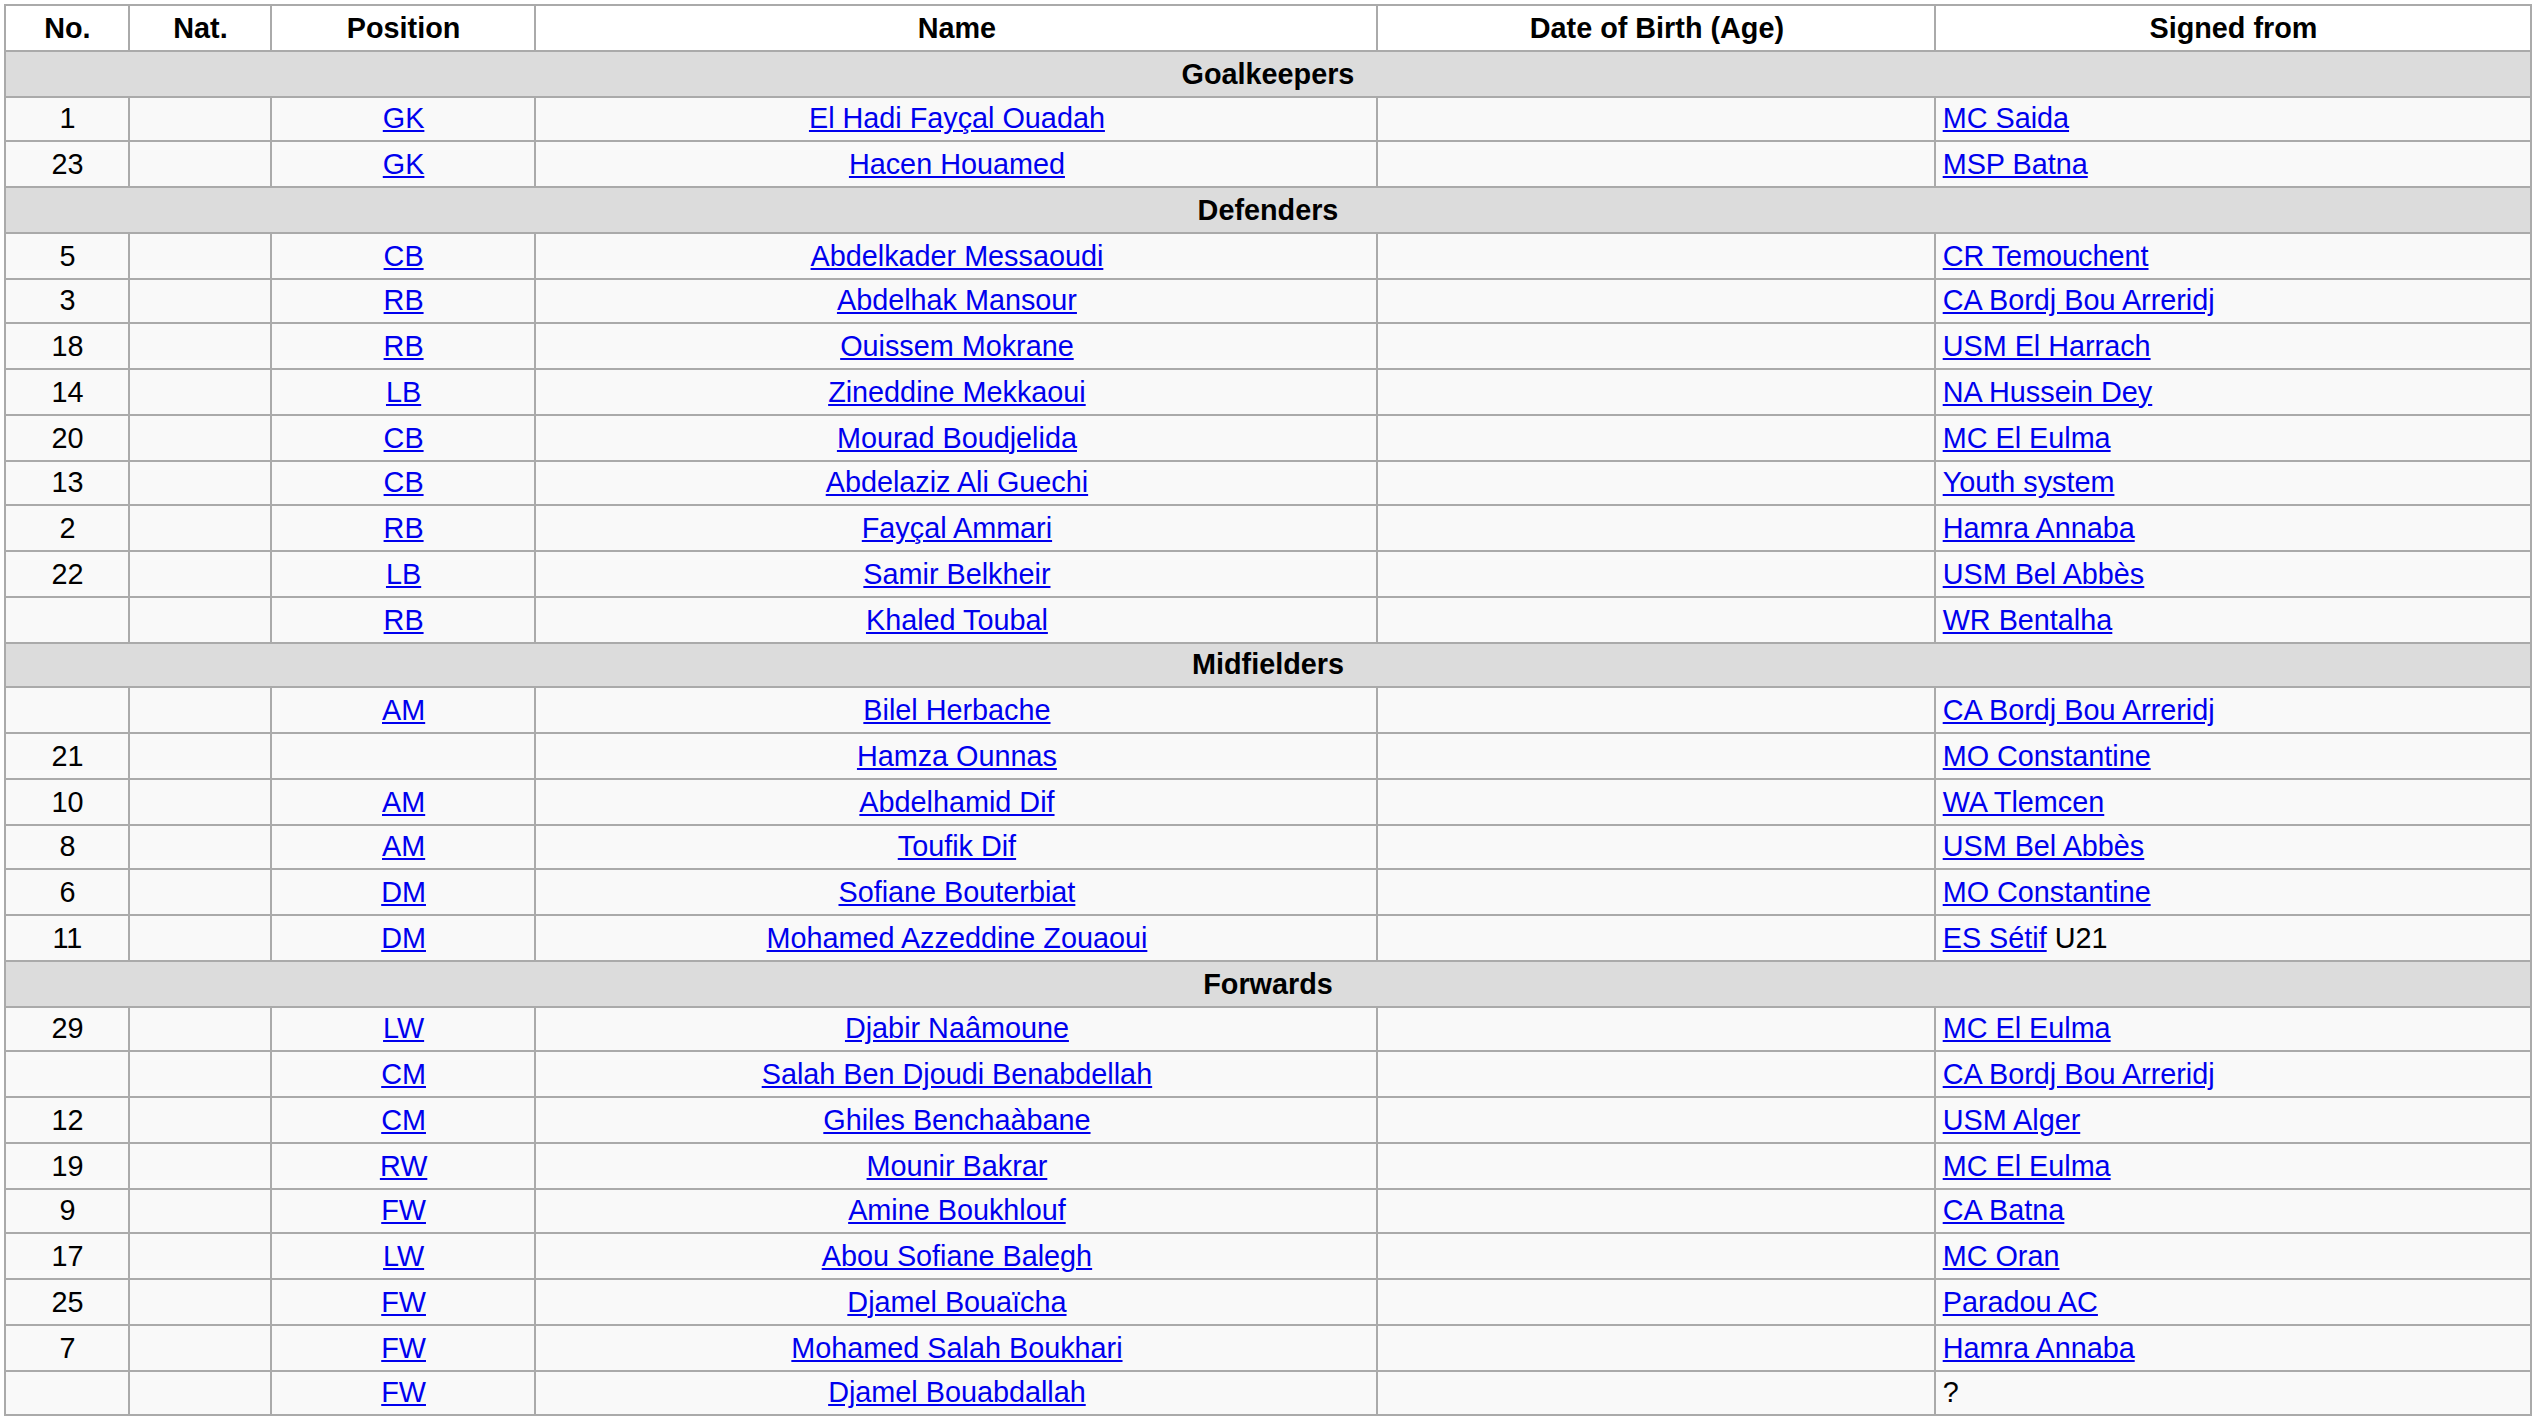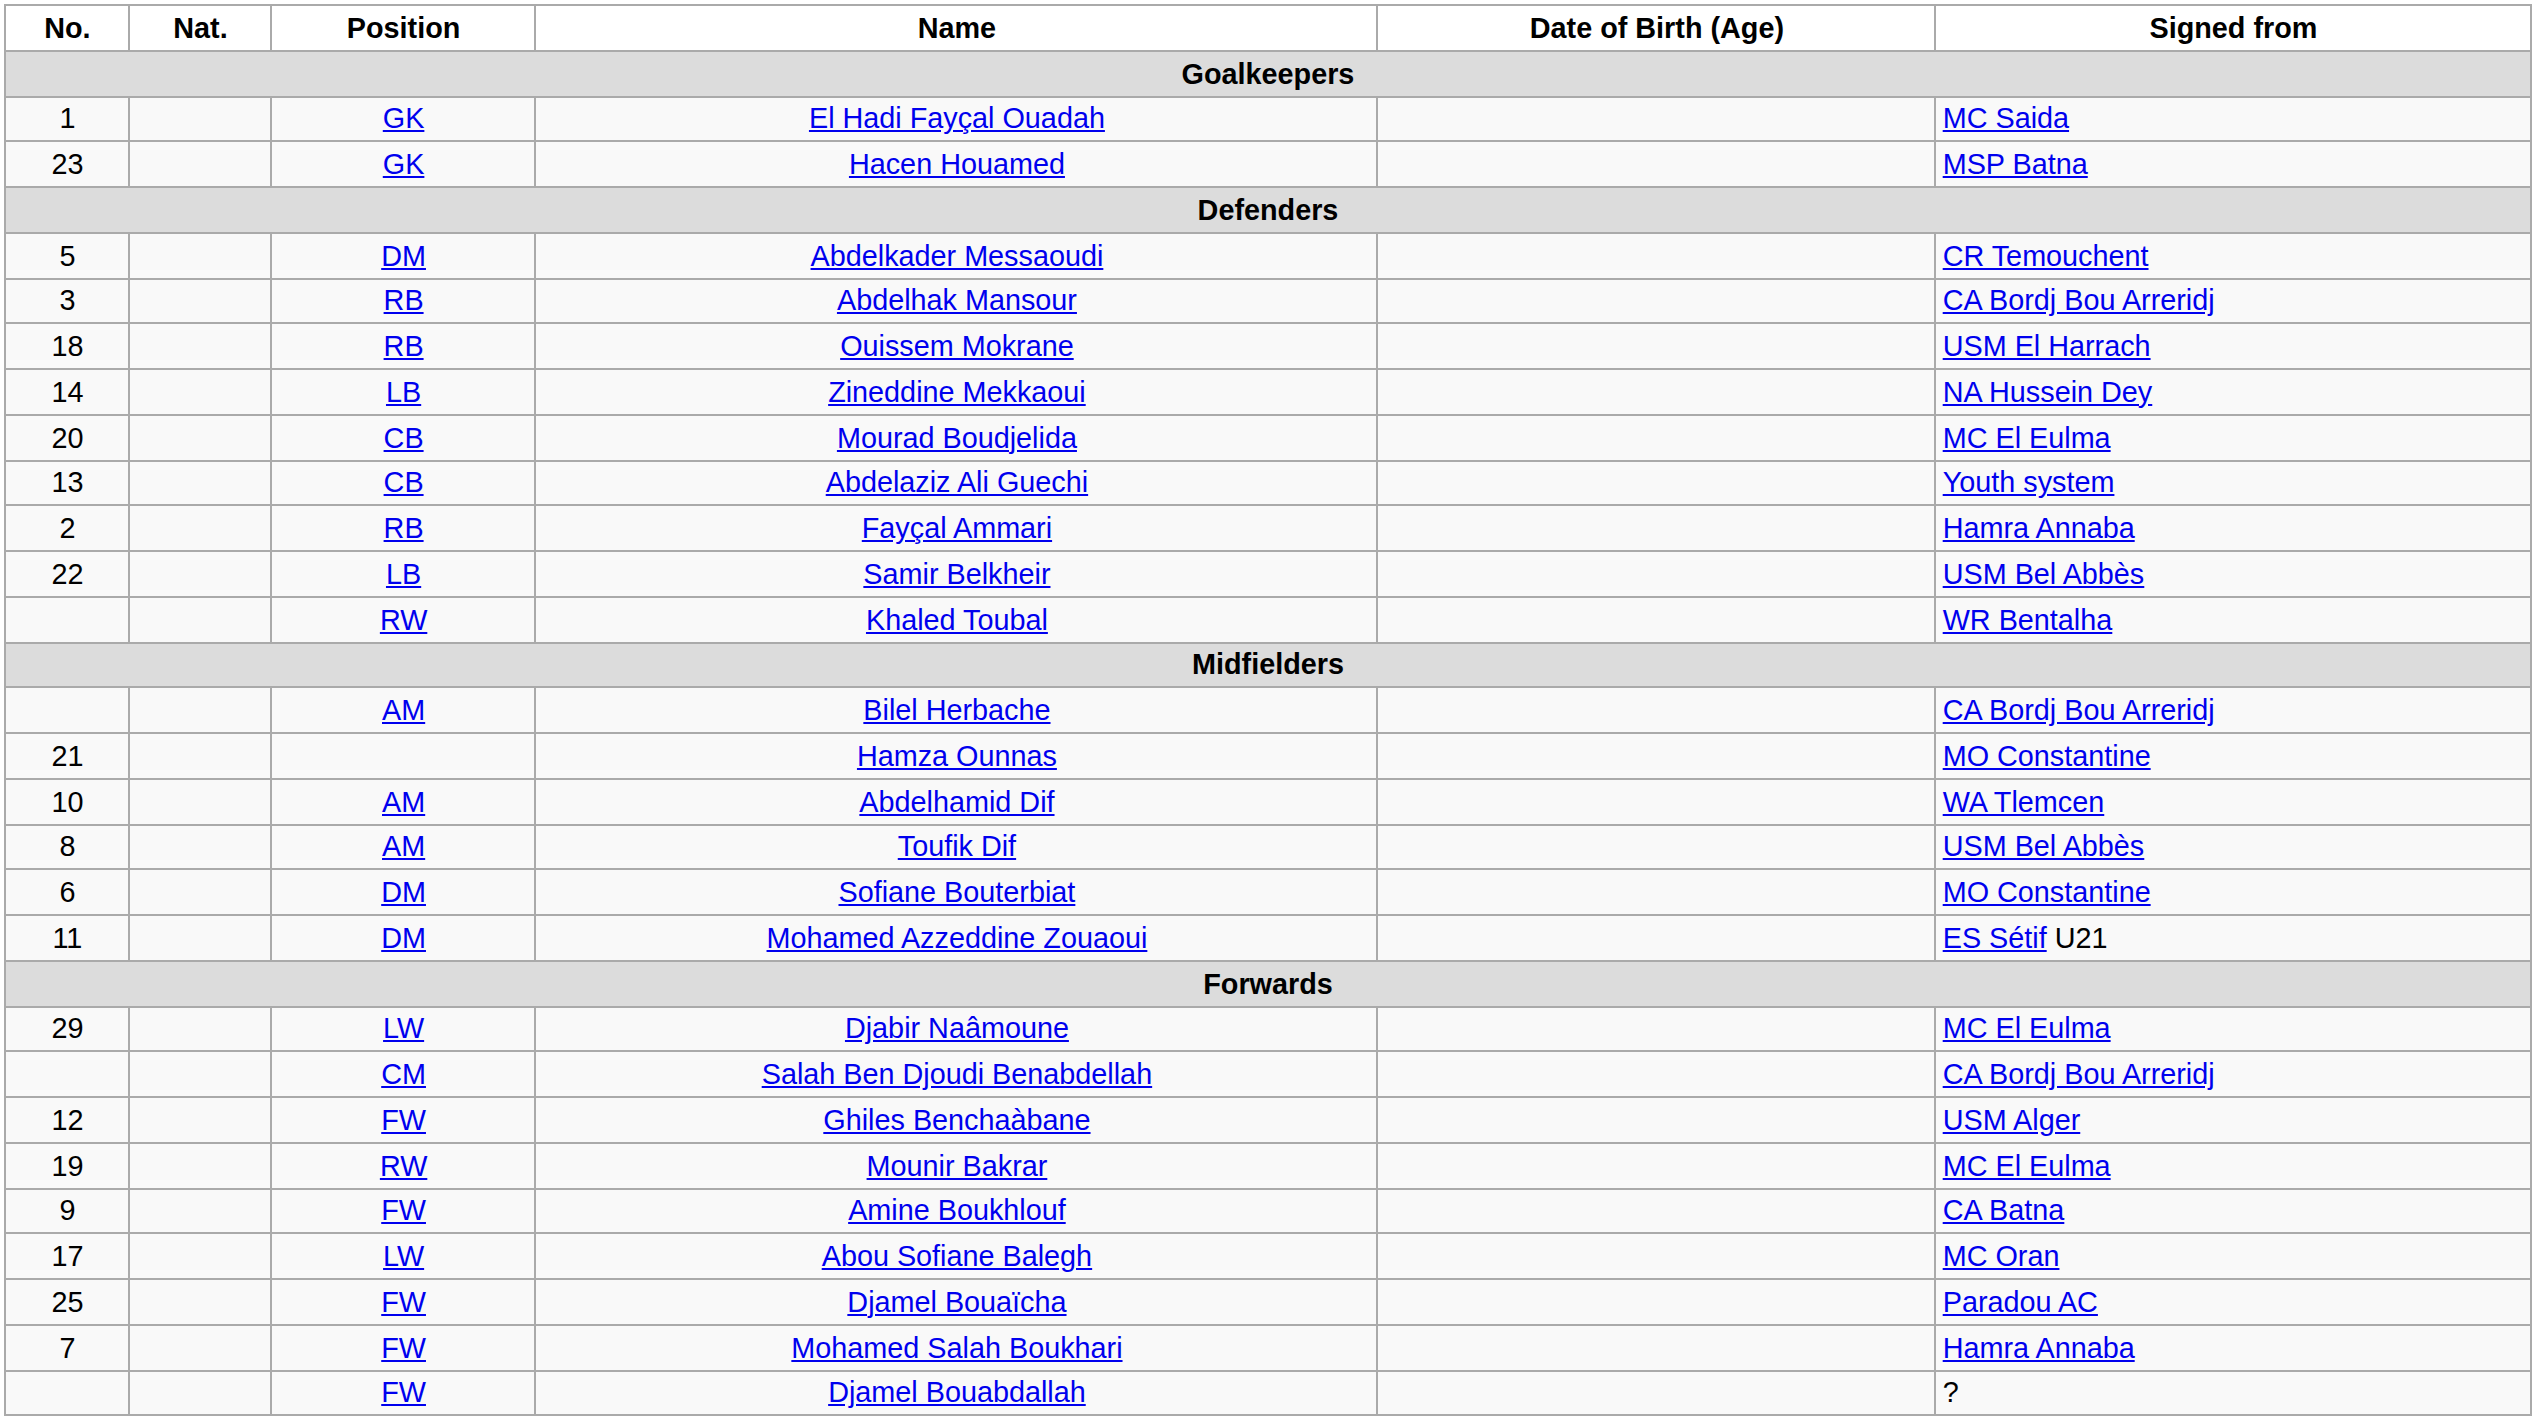 <table class="wikitable" style="text-align:center; font-size:90%; width:100%">
 <tr>
 <th style="background:white; color:black; text-align:center;">No.</th>
 <th style="background:white; color:black; text-align:center;">Nat.</th>
 <th style="background:white; color:black; text-align:center;">Position</th>
 <th style="background:white; color:black; text-align:center;">Name</th>
 <th style="background:white; color:black; text-align:center;">Date of Birth (Age)</th>
 <th style="background:white; color:black; text-align:center;">Signed from</th>
 </tr>
 <tr>
 <th colspan=10 style="background:#DCDCDC; text-align:center;">Goalkeepers</th>
 </tr>
 <tr>
 <td>1</td>
 <td></td>
 <td><a href='#'>GK</a></td>
 <td><a href='#'>El Hadi Fayçal Ouadah</a></td>
 <td></td>
 <td style="text-align:left"> <a href='#'>MC Saida</a></td>
 </tr>
 <tr>
 <td>23</td>
 <td></td>
 <td><a href='#'>GK</a></td>
 <td><a href='#'>Hacen Houamed</a></td>
 <td></td>
 <td style="text-align:left"> <a href='#'>MSP Batna</a></td>
 </tr>
 <tr>
 <th colspan=10 style="background:#DCDCDC; text-align:center;">Defenders</th>
 </tr>
 <tr>
 <td>5</td>
 <td></td>
-<td><a href='#'>CB</a></td>
+<td><a href='#'>DM</a></td>
 <td><a href='#'>Abdelkader Messaoudi</a></td>
 <td></td>
 <td style="text-align:left"> <a href='#'>CR Temouchent</a></td>
 </tr>
 <tr>
 <td>3</td>
 <td></td>
 <td><a href='#'>RB</a></td>
 <td><a href='#'>Abdelhak Mansour</a></td>
 <td></td>
 <td style="text-align:left"> <a href='#'>CA Bordj Bou Arreridj</a></td>
 </tr>
 <tr>
 <td>18</td>
 <td></td>
 <td><a href='#'>RB</a></td>
 <td><a href='#'>Ouissem Mokrane</a></td>
 <td></td>
 <td style="text-align:left"> <a href='#'>USM El Harrach</a></td>
 </tr>
 <tr>
 <td>14</td>
 <td></td>
 <td><a href='#'>LB</a></td>
 <td><a href='#'>Zineddine Mekkaoui</a></td>
 <td></td>
 <td style="text-align:left"> <a href='#'>NA Hussein Dey</a></td>
 </tr>
 <tr>
 <td>20</td>
 <td></td>
 <td><a href='#'>CB</a></td>
 <td><a href='#'>Mourad Boudjelida</a></td>
 <td></td>
 <td style="text-align:left"> <a href='#'>MC El Eulma</a></td>
 </tr>
 <tr>
 <td>13</td>
 <td></td>
 <td><a href='#'>CB</a></td>
 <td><a href='#'>Abdelaziz Ali Guechi</a></td>
 <td></td>
 <td style="text-align:left"> <a href='#'>Youth system</a></td>
 </tr>
 <tr>
 <td>2</td>
 <td></td>
 <td><a href='#'>RB</a></td>
 <td><a href='#'>Fayçal Ammari</a></td>
 <td></td>
 <td style="text-align:left"> <a href='#'>Hamra Annaba</a></td>
 </tr>
 <tr>
 <td>22</td>
 <td></td>
 <td><a href='#'>LB</a></td>
 <td><a href='#'>Samir Belkheir</a></td>
 <td></td>
 <td style="text-align:left"> <a href='#'>USM Bel Abbès</a></td>
 </tr>
 <tr>
 <td></td>
 <td></td>
-<td><a href='#'>RB</a></td>
+<td><a href='#'>RW</a></td>
 <td><a href='#'>Khaled Toubal</a></td>
 <td></td>
 <td style="text-align:left"> <a href='#'>WR Bentalha</a></td>
 </tr>
 <tr>
 <th colspan=10 style="background:#DCDCDC; text-align:center;">Midfielders</th>
 </tr>
 <tr>
 <td></td>
 <td></td>
 <td><a href='#'>AM</a></td>
 <td><a href='#'>Bilel Herbache</a></td>
 <td></td>
 <td style="text-align:left"> <a href='#'>CA Bordj Bou Arreridj</a></td>
 </tr>
 <tr>
 <td>21</td>
 <td></td>
 <td></td>
 <td><a href='#'>Hamza Ounnas</a></td>
 <td></td>
 <td style="text-align:left"> <a href='#'>MO Constantine</a></td>
 </tr>
 <tr>
 <td>10</td>
 <td></td>
 <td><a href='#'>AM</a></td>
 <td><a href='#'>Abdelhamid Dif</a></td>
 <td></td>
 <td style="text-align:left"> <a href='#'>WA Tlemcen</a></td>
 </tr>
 <tr>
 <td>8</td>
 <td></td>
 <td><a href='#'>AM</a></td>
 <td><a href='#'>Toufik Dif</a></td>
 <td></td>
 <td style="text-align:left"> <a href='#'>USM Bel Abbès</a></td>
 </tr>
 <tr>
 <td>6</td>
 <td></td>
 <td><a href='#'>DM</a></td>
 <td><a href='#'>Sofiane Bouterbiat</a></td>
 <td></td>
 <td style="text-align:left"> <a href='#'>MO Constantine</a></td>
 </tr>
 <tr>
 <td>11</td>
 <td></td>
 <td><a href='#'>DM</a></td>
 <td><a href='#'>Mohamed Azzeddine Zouaoui</a></td>
 <td></td>
 <td style="text-align:left"> <a href='#'>ES Sétif</a> U21</td>
 </tr>
 <tr>
 <th colspan=10 style="background:#DCDCDC; text-align:center;">Forwards</th>
 </tr>
 <tr>
 <td>29</td>
 <td></td>
 <td><a href='#'>LW</a></td>
 <td><a href='#'>Djabir Naâmoune</a></td>
 <td></td>
 <td style="text-align:left"> <a href='#'>MC El Eulma</a></td>
 </tr>
 <tr>
 <td></td>
 <td></td>
 <td><a href='#'>CM</a></td>
 <td><a href='#'>Salah Ben Djoudi Benabdellah</a></td>
 <td></td>
 <td style="text-align:left"> <a href='#'>CA Bordj Bou Arreridj</a></td>
 </tr>
 <tr>
 <td>12</td>
 <td></td>
-<td><a href='#'>CM</a></td>
+<td><a href='#'>FW</a></td>
 <td><a href='#'>Ghiles Benchaàbane</a></td>
 <td></td>
 <td style="text-align:left"> <a href='#'>USM Alger</a></td>
 </tr>
 <tr>
 <td>19</td>
 <td></td>
 <td><a href='#'>RW</a></td>
 <td><a href='#'>Mounir Bakrar</a></td>
 <td></td>
 <td style="text-align:left"> <a href='#'>MC El Eulma</a></td>
 </tr>
 <tr>
 <td>9</td>
 <td></td>
 <td><a href='#'>FW</a></td>
 <td><a href='#'>Amine Boukhlouf</a></td>
 <td></td>
 <td style="text-align:left"> <a href='#'>CA Batna</a></td>
 </tr>
 <tr>
 <td>17</td>
 <td></td>
 <td><a href='#'>LW</a></td>
 <td><a href='#'>Abou Sofiane Balegh</a></td>
 <td></td>
 <td style="text-align:left"> <a href='#'>MC Oran</a></td>
 </tr>
 <tr>
 <td>25</td>
 <td></td>
 <td><a href='#'>FW</a></td>
 <td><a href='#'>Djamel Bouaïcha</a></td>
 <td></td>
 <td style="text-align:left"> <a href='#'>Paradou AC</a></td>
 </tr>
 <tr>
 <td>7</td>
 <td></td>
 <td><a href='#'>FW</a></td>
 <td><a href='#'>Mohamed Salah Boukhari</a></td>
 <td></td>
 <td style="text-align:left"> <a href='#'>Hamra Annaba</a></td>
 </tr>
 <tr>
 <td></td>
 <td></td>
 <td><a href='#'>FW</a></td>
 <td><a href='#'>Djamel Bouabdallah</a></td>
 <td></td>
 <td style="text-align:left"> ?</td>
 </tr>
 <tr>
 </tr>
 </table>
